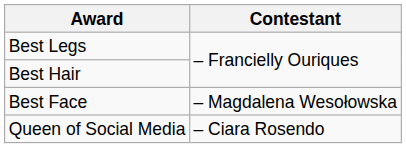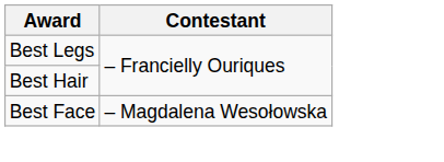 <table class="wikitable" style="font-size:95%;">
 <tr>
 <th>Award</th>
 <th>Contestant</th>
 </tr>
 <tr>
 <td>Best Legs</td>
 <td rowspan=2> – Francielly Ouriques</td>
 </tr>
 <tr>
 <td>Best Hair</td>
 </tr>
 <tr>
 <td>Best Face</td>
 <td> – Magdalena Wesołowska</td>
 </tr>
-<tr>
-<td>Queen of Social Media</td>
-<td> – Ciara Rosendo</td>
-</tr>
 </table>
